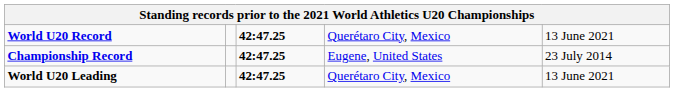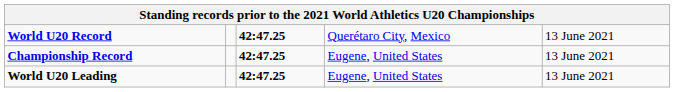 <table class="wikitable" width=65%>
 <tr>
 <th colspan=5>Standing records prior to the 2021 World Athletics U20 Championships</th>
 </tr>
 <tr>
 <td><strong><a href='#'>World U20 Record</a></strong></td>
 <td></td>
 <td><strong>42:47.25</strong></td>
 <td><a href='#'>Querétaro City</a>, <a href='#'>Mexico</a></td>
 <td>13 June 2021</td>
 </tr>
 <tr>
 <td><strong><a href='#'>Championship Record</a></strong></td>
 <td></td>
 <td><strong>42:47.25</strong></td>
 <td><a href='#'>Eugene</a>, <a href='#'>United States</a></td>
-<td>23 July 2014</td>
+<td>13 June 2021</td>
 </tr>
 <tr>
 <td><strong>World U20 Leading</strong></td>
 <td></td>
 <td><strong>42:47.25</strong></td>
-<td><a href='#'>Querétaro City</a>, <a href='#'>Mexico</a></td>
+<td><a href='#'>Eugene</a>, <a href='#'>United States</a></td>
 <td>13 June 2021</td>
 </tr>
 </table>
